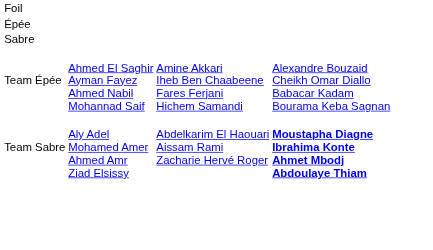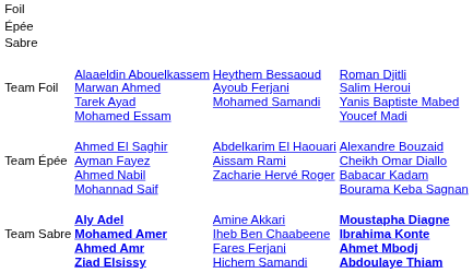 <table>
 <tr>
 <td>Foil</td>
 <td></td>
 <td></td>
 <td><br></td>
 </tr>
 <tr>
 <td>Épée</td>
 <td></td>
 <td></td>
 <td><br></td>
 </tr>
 <tr>
 <td>Sabre</td>
 <td></td>
 <td></td>
 <td><br></td>
 </tr>
 <tr>
+<td>Team Foil</td>
+<td><br><a href='#'>Alaaeldin Abouelkassem</a><br><a href='#'>Marwan Ahmed</a><br><a href='#'>Tarek Ayad</a><br><a href='#'>Mohamed Essam</a></td>
+<td valign="top"><br><a href='#'>Heythem Bessaoud</a><br><a href='#'>Ayoub Ferjani</a><br><a href='#'>Mohamed Samandi</a></td>
+<td><br><a href='#'>Roman Djitli</a><br><a href='#'>Salim Heroui</a><br><a href='#'>Yanis Baptiste Mabed</a><br><a href='#'>Youcef Madi</a></td>
+</tr>
+<tr>
 <td>Team Épée</td>
 <td><br><a href='#'>Ahmed El Saghir</a><br><a href='#'>Ayman Fayez</a><br><a href='#'>Ahmed Nabil</a><br><a href='#'>Mohannad Saif</a></td>
-<td><br><a href='#'>Amine Akkari</a><br><a href='#'>Iheb Ben Chaabeene</a><br><a href='#'>Fares Ferjani</a><br><a href='#'>Hichem Samandi</a></td>
+<td valign="top"><br><a href='#'>Abdelkarim El Haouari</a><br><a href='#'>Aissam Rami</a><br><a href='#'>Zacharie Hervé Roger</a></td>
 <td><br><a href='#'>Alexandre Bouzaid</a><br><a href='#'>Cheikh Omar Diallo</a><br><a href='#'>Babacar Kadam</a><br><a href='#'>Bourama Keba Sagnan</a></td>
 </tr>
 <tr>
 <td>Team Sabre</td>
-<td><br><a href='#'>Aly Adel</a><br><a href='#'>Mohamed Amer</a><br><a href='#'>Ahmed Amr</a><br><a href='#'>Ziad Elsissy</a></td>
-<td valign="top"><br><a href='#'>Abdelkarim El Haouari</a><br><a href='#'>Aissam Rami</a><br><a href='#'>Zacharie Hervé Roger</a></td>
+<td><strong><br><a href='#'>Aly Adel</a><br><a href='#'>Mohamed Amer</a><br><a href='#'>Ahmed Amr</a><br><a href='#'>Ziad Elsissy</a></strong></td>
+<td><br><a href='#'>Amine Akkari</a><br><a href='#'>Iheb Ben Chaabeene</a><br><a href='#'>Fares Ferjani</a><br><a href='#'>Hichem Samandi</a></td>
 <td><strong><br><a href='#'>Moustapha Diagne</a><br><a href='#'>Ibrahima Konte</a><br><a href='#'>Ahmet Mbodj</a><br><a href='#'>Abdoulaye Thiam</a></strong></td>
 </tr>
 </table>
